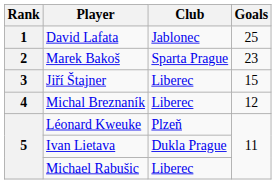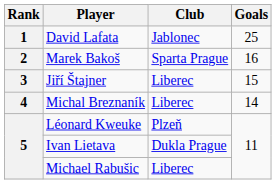 <table class="wikitable" style="text-align:center">
 <tr>
 <th>Rank</th>
 <th>Player</th>
 <th>Club</th>
 <th>Goals</th>
 </tr>
 <tr>
 <th>1</th>
 <td align="left"> <a href='#'>David Lafata</a></td>
 <td align="left"><a href='#'>Jablonec</a></td>
 <td>25</td>
 </tr>
 <tr>
 <th>2</th>
 <td align="left"> <a href='#'>Marek Bakoš</a></td>
 <td align="left"><a href='#'>Sparta Prague</a></td>
-<td>23</td>
+<td>16</td>
 </tr>
 <tr>
 <th>3</th>
 <td align="left"> <a href='#'>Jiří Štajner</a></td>
 <td align="left"><a href='#'>Liberec</a></td>
 <td>15</td>
 </tr>
 <tr>
 <th>4</th>
 <td align="left"> <a href='#'>Michal Breznaník</a></td>
 <td align="left"><a href='#'>Liberec</a></td>
-<td>12</td>
+<td>14</td>
 </tr>
 <tr>
 <th rowspan="3">5</th>
 <td align="left"> <a href='#'>Léonard Kweuke</a></td>
 <td align="left"><a href='#'>Plzeň</a></td>
 <td rowspan="3">11</td>
 </tr>
 <tr>
 <td align="left"> <a href='#'>Ivan Lietava</a></td>
 <td align="left"><a href='#'>Dukla Prague</a></td>
 </tr>
 <tr>
 <td align="left"> <a href='#'>Michael Rabušic</a></td>
 <td align="left"><a href='#'>Liberec</a></td>
 </tr>
 </table>
